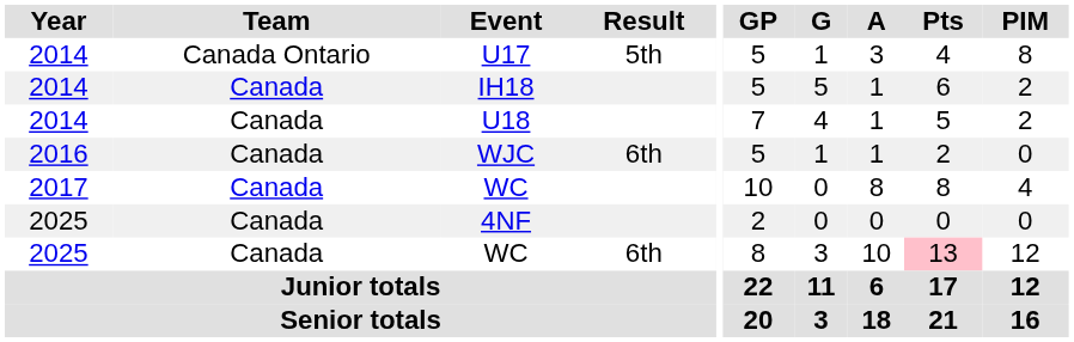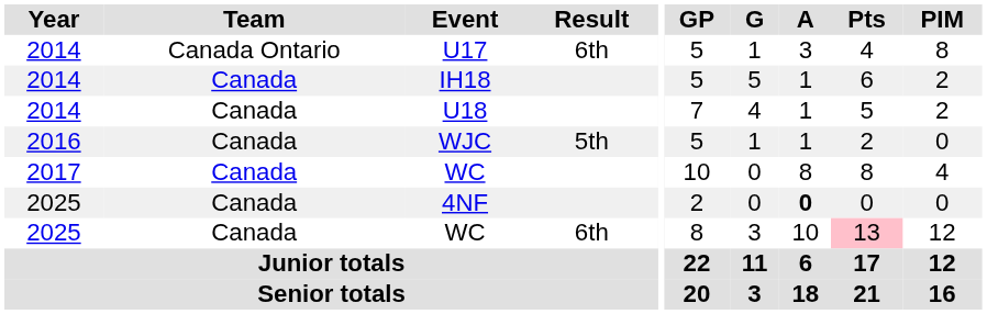 <table border="0" cellpadding="1" cellspacing="0" ID="Table3" style="text-align:center; width:40em;">
 <tr bgcolor="#e0e0e0">
 <th>Year</th>
 <th>Team</th>
 <th>Event</th>
 <th>Result</th>
 <th rowspan="99" bgcolor="#ffffff"></th>
 <th>GP</th>
 <th>G</th>
 <th>A</th>
 <th>Pts</th>
 <th>PIM</th>
 </tr>
 <tr>
 <td><a href='#'>2014</a></td>
 <td>Canada Ontario</td>
 <td><a href='#'>U17</a></td>
-<td>5th</td>
+<td>6th</td>
 <td>5</td>
 <td>1</td>
 <td>3</td>
 <td>4</td>
 <td>8</td>
 </tr>
 <tr bgcolor="#f0f0f0">
 <td><a href='#'>2014</a></td>
 <td><a href='#'>Canada</a></td>
 <td><a href='#'>IH18</a></td>
 <td></td>
 <td>5</td>
 <td>5</td>
 <td>1</td>
 <td>6</td>
 <td>2</td>
 </tr>
 <tr>
 <td><a href='#'>2014</a></td>
 <td>Canada</td>
 <td><a href='#'>U18</a></td>
 <td></td>
 <td>7</td>
 <td>4</td>
 <td>1</td>
 <td>5</td>
 <td>2</td>
 </tr>
 <tr bgcolor="#f0f0f0">
 <td><a href='#'>2016</a></td>
 <td>Canada</td>
 <td><a href='#'>WJC</a></td>
-<td>6th</td>
+<td>5th</td>
 <td>5</td>
 <td>1</td>
 <td>1</td>
 <td>2</td>
 <td>0</td>
 </tr>
 <tr>
 <td><a href='#'>2017</a></td>
 <td><a href='#'>Canada</a></td>
 <td><a href='#'>WC</a></td>
 <td></td>
 <td>10</td>
 <td>0</td>
 <td>8</td>
 <td>8</td>
 <td>4</td>
 </tr>
 <tr bgcolor="#f0f0f0">
 <td>2025</td>
 <td>Canada</td>
 <td><a href='#'>4NF</a></td>
 <td></td>
 <td>2</td>
 <td>0</td>
-<td>0</td>
+<td><strong>0</strong></td>
 <td>0</td>
 <td>0</td>
 </tr>
 <tr>
 <td><a href='#'>2025</a></td>
 <td>Canada</td>
 <td>WC</td>
 <td>6th</td>
 <td>8</td>
 <td>3</td>
 <td>10</td>
 <td style="background: pink;">13</td>
 <td>12</td>
 </tr>
 <tr bgcolor="#e0e0e0">
 <th colspan="4">Junior totals</th>
 <th>22</th>
 <th>11</th>
 <th>6</th>
 <th>17</th>
 <th>12</th>
 </tr>
 <tr bgcolor="#e0e0e0">
 <th colspan="4">Senior totals</th>
 <th>20</th>
 <th>3</th>
 <th>18</th>
 <th>21</th>
 <th>16</th>
 </tr>
 </table>
